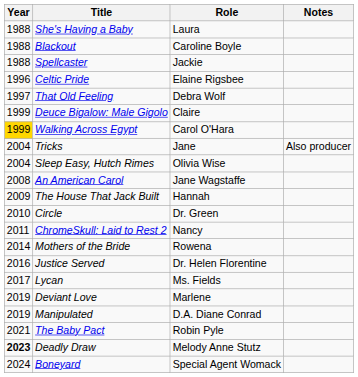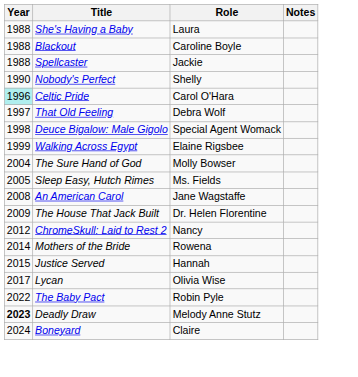 <table class="wikitable sortable">
 <tr>
 <th>Year</th>
 <th>Title</th>
 <th>Role</th>
 <th>Notes</th>
 </tr>
 <tr>
 <td>1988</td>
 <td><em><a href='#'>She's Having a Baby</a></em></td>
 <td>Laura</td>
 <td></td>
 </tr>
 <tr>
 <td>1988</td>
 <td><em><a href='#'>Blackout</a></em></td>
 <td>Caroline Boyle</td>
 <td></td>
 </tr>
 <tr>
 <td>1988</td>
 <td><em><a href='#'>Spellcaster</a></em></td>
 <td>Jackie</td>
 <td></td>
 </tr>
 <tr>
-<td>1996</td>
+<td>1990</td>
+<td><em><a href='#'>Nobody's Perfect</a></em></td>
+<td>Shelly</td>
+<td></td>
+</tr>
+<tr>
+<td style="background: paleturquoise;">1996</td>
 <td><em><a href='#'>Celtic Pride</a></em></td>
-<td>Elaine Rigsbee</td>
+<td>Carol O'Hara</td>
 <td></td>
 </tr>
 <tr>
 <td>1997</td>
 <td><em><a href='#'>That Old Feeling</a></em></td>
 <td>Debra Wolf</td>
 <td></td>
 </tr>
 <tr>
-<td>1999</td>
+<td>1998</td>
 <td><em><a href='#'>Deuce Bigalow: Male Gigolo</a></em></td>
-<td>Claire</td>
+<td>Special Agent Womack</td>
 <td></td>
 </tr>
 <tr>
-<td style="background: gold;">1999</td>
+<td>1999</td>
 <td><em><a href='#'>Walking Across Egypt</a></em></td>
-<td>Carol O'Hara</td>
+<td>Elaine Rigsbee</td>
 <td></td>
 </tr>
 <tr>
 <td>2004</td>
-<td><em>Tricks</em></td>
-<td>Jane</td>
-<td>Also producer</td>
+<td><em>The Sure Hand of God</em></td>
+<td>Molly Bowser</td>
+<td></td>
 </tr>
 <tr>
-<td>2004</td>
+<td>2005</td>
 <td><em>Sleep Easy, Hutch Rimes</em></td>
-<td>Olivia Wise</td>
+<td>Ms. Fields</td>
 <td></td>
 </tr>
 <tr>
 <td>2008</td>
 <td><em><a href='#'>An American Carol</a></em></td>
 <td>Jane Wagstaffe</td>
 <td></td>
 </tr>
 <tr>
 <td>2009</td>
 <td><em>The House That Jack Built</em></td>
-<td>Hannah</td>
+<td>Dr. Helen Florentine</td>
 <td></td>
 </tr>
 <tr>
-<td>2010</td>
-<td><em>Circle</em></td>
-<td>Dr. Green</td>
-<td></td>
-</tr>
-<tr>
-<td>2011</td>
+<td>2012</td>
 <td><em><a href='#'>ChromeSkull: Laid to Rest 2</a></em></td>
 <td>Nancy</td>
 <td></td>
 </tr>
 <tr>
 <td>2014</td>
 <td><em>Mothers of the Bride</em></td>
 <td>Rowena</td>
 <td></td>
 </tr>
 <tr>
-<td>2016</td>
+<td>2015</td>
 <td><em>Justice Served</em></td>
-<td>Dr. Helen Florentine</td>
+<td>Hannah</td>
 <td></td>
 </tr>
 <tr>
 <td>2017</td>
 <td><em>Lycan</em></td>
-<td>Ms. Fields</td>
+<td>Olivia Wise</td>
 <td></td>
 </tr>
 <tr>
-<td>2019</td>
-<td><em>Deviant Love</em></td>
-<td>Marlene</td>
-<td></td>
-</tr>
-<tr>
-<td>2019</td>
-<td><em>Manipulated</em></td>
-<td>D.A. Diane Conrad</td>
-<td></td>
-</tr>
-<tr>
-<td>2021</td>
+<td>2022</td>
 <td><em><a href='#'>The Baby Pact</a></em></td>
 <td>Robin Pyle</td>
 <td></td>
 </tr>
 <tr>
 <td><strong>2023</strong></td>
 <td><em>Deadly Draw</em></td>
 <td>Melody Anne Stutz</td>
 <td></td>
 </tr>
 <tr>
 <td>2024</td>
 <td><em><a href='#'>Boneyard</a></em></td>
-<td>Special Agent Womack</td>
+<td>Claire</td>
 <td></td>
 </tr>
 </table>
